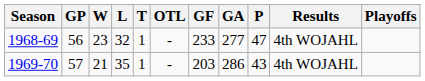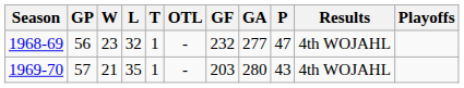 <table class="wikitable">
 <tr>
 <th>Season</th>
 <th>GP</th>
 <th>W</th>
 <th>L</th>
 <th>T</th>
 <th>OTL</th>
 <th>GF</th>
 <th>GA</th>
 <th>P</th>
 <th>Results</th>
 <th>Playoffs</th>
 </tr>
 <tr style="text-align:center;">
 <td><a href='#'>1968-69</a></td>
 <td>56</td>
 <td>23</td>
 <td>32</td>
 <td>1</td>
 <td>-</td>
-<td>233</td>
+<td>232</td>
 <td>277</td>
 <td>47</td>
 <td>4th WOJAHL</td>
 <td></td>
 </tr>
 <tr style="text-align:center;">
 <td><a href='#'>1969-70</a></td>
 <td>57</td>
 <td>21</td>
 <td>35</td>
 <td>1</td>
 <td>-</td>
 <td>203</td>
-<td>286</td>
+<td>280</td>
 <td>43</td>
 <td>4th WOJAHL</td>
 <td></td>
 </tr>
 </table>
